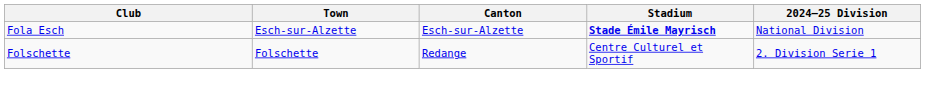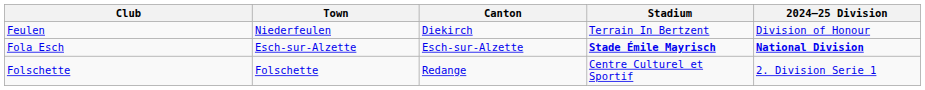 <table class="wikitable">
 <tr>
 <th style="width:300px;">Club</th>
 <th style="width:200px;">Town</th>
 <th style="width:200px;">Canton</th>
 <th style="width:200px;">Stadium</th>
 <th style="width:200px;">2024–25 Division</th>
 </tr>
 <tr>
+<td><a href='#'>Feulen</a></td>
+<td><a href='#'>Niederfeulen</a></td>
+<td><a href='#'>Diekirch</a></td>
+<td><a href='#'>Terrain In Bertzent</a></td>
+<td><a href='#'>Division of Honour</a></td>
+</tr>
+<tr>
 <td><a href='#'>Fola Esch</a></td>
 <td><a href='#'>Esch-sur-Alzette</a></td>
 <td><a href='#'>Esch-sur-Alzette</a></td>
 <td><strong><a href='#'>Stade Émile Mayrisch</a></strong></td>
-<td><a href='#'>National Division</a></td>
+<td><strong><a href='#'>National Division</a></strong></td>
 </tr>
 <tr>
 <td><a href='#'>Folschette</a></td>
 <td><a href='#'>Folschette</a></td>
 <td><a href='#'>Redange</a></td>
 <td><a href='#'>Centre Culturel et Sportif</a></td>
 <td><a href='#'>2. Division Serie 1</a></td>
 </tr>
 </table>
